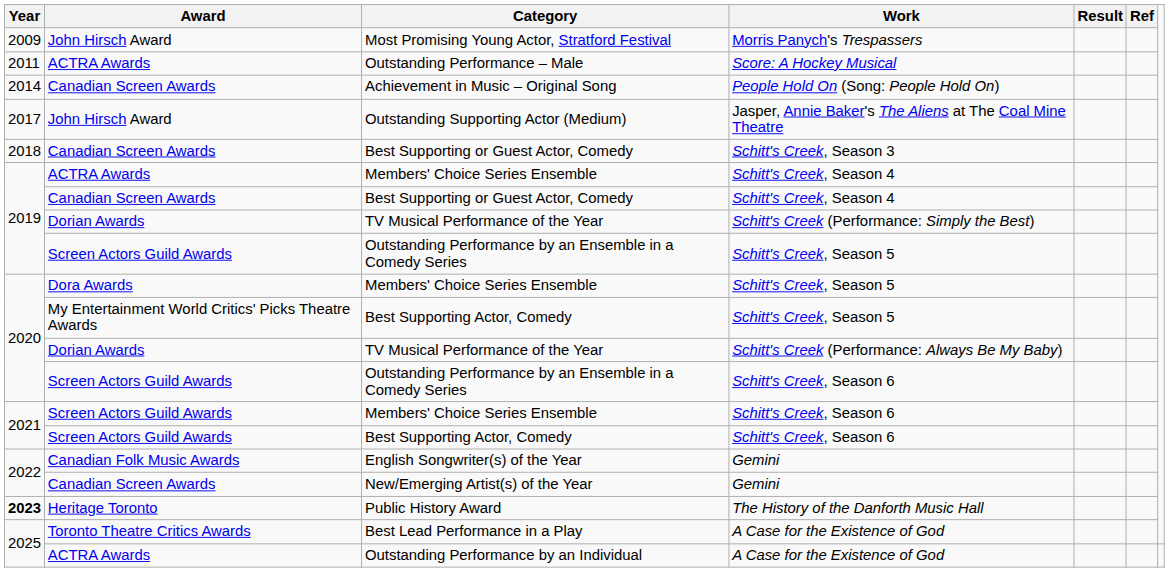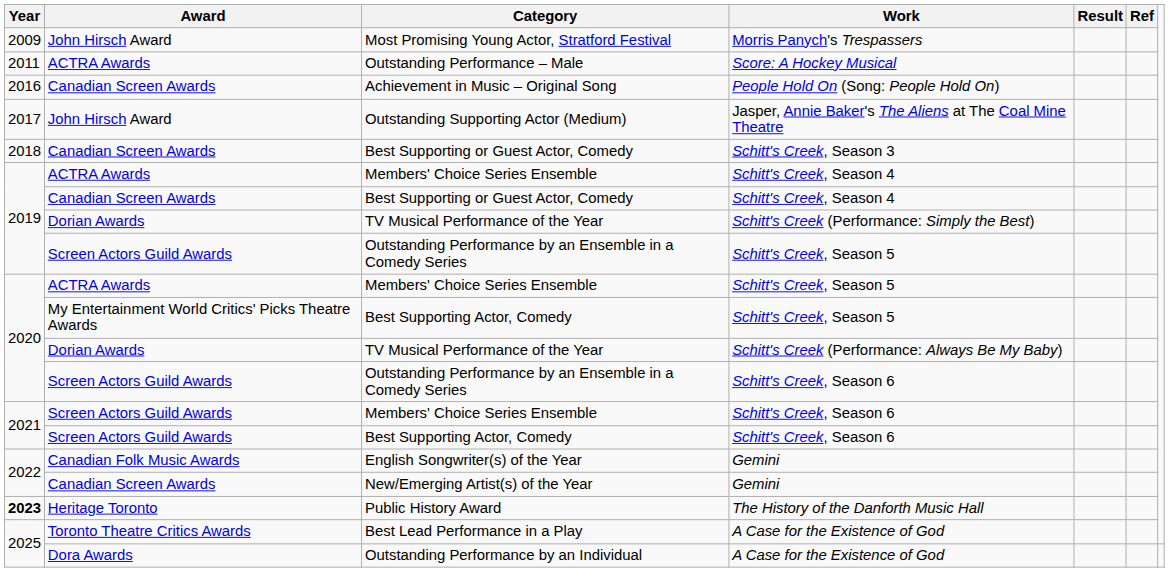 <table class="wikitable">
 <tr>
 <th>Year</th>
 <th>Award</th>
 <th>Category</th>
 <th>Work</th>
 <th>Result</th>
 <th>Ref</th>
 </tr>
 <tr>
 <td>2009</td>
 <td><a href='#'>John Hirsch</a> Award</td>
 <td>Most Promising Young Actor, <a href='#'>Stratford Festival</a></td>
 <td><a href='#'>Morris Panych</a>'s <em>Trespassers</em></td>
 <td></td>
 <td></td>
 </tr>
 <tr>
 <td>2011</td>
 <td><a href='#'>ACTRA Awards</a></td>
 <td>Outstanding Performance – Male</td>
 <td><em><a href='#'>Score: A Hockey Musical</a></em></td>
 <td></td>
 <td></td>
 </tr>
 <tr>
-<td>2014</td>
+<td>2016</td>
 <td><a href='#'>Canadian Screen Awards</a></td>
 <td>Achievement in Music – Original Song</td>
 <td><em><a href='#'>People Hold On</a></em> (Song: <em>People Hold On</em>)</td>
 <td></td>
 <td></td>
 </tr>
 <tr>
 <td>2017</td>
 <td><a href='#'>John Hirsch</a> Award</td>
 <td>Outstanding Supporting Actor (Medium)</td>
 <td>Jasper, <a href='#'>Annie Baker</a>'s <em><a href='#'>The Aliens</a></em> at The <a href='#'>Coal Mine Theatre</a></td>
 <td></td>
 <td></td>
 </tr>
 <tr>
 <td>2018</td>
 <td><a href='#'>Canadian Screen Awards</a></td>
 <td>Best Supporting or Guest Actor, Comedy</td>
 <td><em><a href='#'>Schitt's Creek</a></em>, Season 3</td>
 <td></td>
 <td></td>
 </tr>
 <tr>
 <td rowspan="4">2019</td>
 <td><a href='#'>ACTRA Awards</a></td>
 <td>Members' Choice Series Ensemble</td>
 <td><em><a href='#'>Schitt's Creek</a></em>, Season 4</td>
 <td></td>
 <td></td>
 </tr>
 <tr>
 <td><a href='#'>Canadian Screen Awards</a></td>
 <td>Best Supporting or Guest Actor, Comedy</td>
 <td><em><a href='#'>Schitt's Creek</a></em>, Season 4</td>
 <td></td>
 <td></td>
 </tr>
 <tr>
 <td><a href='#'>Dorian Awards</a></td>
 <td>TV Musical Performance of the Year</td>
 <td><em><a href='#'>Schitt's Creek</a></em> (Performance: <em>Simply the Best</em>)</td>
 <td></td>
 <td></td>
 </tr>
 <tr>
 <td><a href='#'>Screen Actors Guild Awards</a></td>
 <td>Outstanding Performance by an Ensemble in a Comedy Series</td>
 <td><em><a href='#'>Schitt's Creek</a></em>, Season 5</td>
 <td></td>
 <td></td>
 </tr>
 <tr>
 <td rowspan="4">2020</td>
-<td><a href='#'>Dora Awards</a></td>
+<td><a href='#'>ACTRA Awards</a></td>
 <td>Members' Choice Series Ensemble</td>
 <td><em><a href='#'>Schitt's Creek</a></em>, Season 5</td>
 <td></td>
 <td></td>
 </tr>
 <tr>
 <td>My Entertainment World Critics' Picks Theatre Awards</td>
 <td>Best Supporting Actor, Comedy</td>
 <td><em><a href='#'>Schitt's Creek</a></em>, Season 5</td>
 <td></td>
 <td></td>
 </tr>
 <tr>
 <td><a href='#'>Dorian Awards</a></td>
 <td>TV Musical Performance of the Year</td>
 <td><em><a href='#'>Schitt's Creek</a></em> (Performance: <em>Always Be My Baby</em>)</td>
 <td></td>
 <td></td>
 </tr>
 <tr>
 <td><a href='#'>Screen Actors Guild Awards</a></td>
 <td>Outstanding Performance by an Ensemble in a Comedy Series</td>
 <td><em><a href='#'>Schitt's Creek</a></em>, Season 6</td>
 <td></td>
 <td></td>
 </tr>
 <tr>
 <td rowspan="2">2021</td>
 <td><a href='#'>Screen Actors Guild Awards</a></td>
 <td>Members' Choice Series Ensemble</td>
 <td><em><a href='#'>Schitt's Creek</a></em>, Season 6</td>
 <td></td>
 <td></td>
 </tr>
 <tr>
 <td><a href='#'>Screen Actors Guild Awards</a></td>
 <td>Best Supporting Actor, Comedy</td>
 <td><em><a href='#'>Schitt's Creek</a></em>, Season 6</td>
 <td></td>
 <td></td>
 </tr>
 <tr>
 <td rowspan="2">2022</td>
 <td><a href='#'>Canadian Folk Music Awards</a></td>
 <td>English Songwriter(s) of the Year</td>
 <td><em>Gemini</em></td>
 <td></td>
 <td></td>
 </tr>
 <tr>
 <td><a href='#'>Canadian Screen Awards</a></td>
 <td>New/Emerging Artist(s) of the Year</td>
 <td><em>Gemini</em></td>
 <td></td>
 <td></td>
 </tr>
 <tr>
 <td><strong>2023</strong></td>
 <td><a href='#'>Heritage Toronto</a></td>
 <td>Public History Award</td>
 <td><em>The History of the Danforth Music Hall</em></td>
 <td></td>
 <td></td>
 </tr>
 <tr>
 <td rowspan="2">2025</td>
 <td><a href='#'>Toronto Theatre Critics Awards</a></td>
 <td>Best Lead Performance in a Play</td>
 <td><em>A Case for the Existence of God</em></td>
 <td></td>
 <td></td>
 </tr>
 <tr>
-<td><a href='#'>ACTRA Awards</a></td>
+<td><a href='#'>Dora Awards</a></td>
 <td>Outstanding Performance by an Individual</td>
 <td><em>A Case for the Existence of God</em></td>
 <td></td>
 <td></td>
 <td></td>
 </tr>
 </table>
